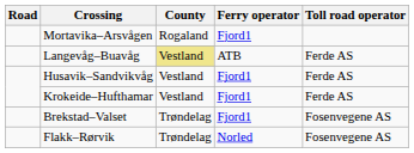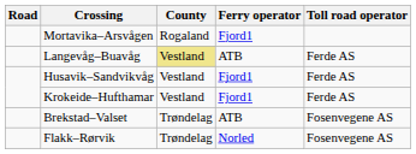 <table class="wikitable">
 <tr>
 <th>Road</th>
 <th>Crossing</th>
 <th>County</th>
 <th>Ferry operator</th>
 <th>Toll road operator</th>
 </tr>
 <tr>
 <td></td>
 <td>Mortavika–Arsvågen</td>
 <td>Rogaland</td>
 <td><a href='#'>Fjord1</a></td>
 <td></td>
 </tr>
 <tr>
 <td></td>
 <td>Langevåg–Buavåg</td>
 <td style="background: khaki;">Vestland</td>
 <td>ATB</td>
 <td>Ferde AS</td>
 </tr>
 <tr>
 <td rowspan="2"></td>
 <td>Husavik–Sandvikvåg</td>
 <td>Vestland</td>
 <td><a href='#'>Fjord1</a></td>
 <td>Ferde AS</td>
 </tr>
 <tr>
 <td>Krokeide–Hufthamar</td>
 <td>Vestland</td>
 <td><a href='#'>Fjord1</a></td>
 <td>Ferde AS</td>
 </tr>
 <tr>
 <td></td>
 <td>Brekstad–Valset</td>
 <td>Trøndelag</td>
-<td><a href='#'>Fjord1</a></td>
+<td>ATB</td>
 <td>Fosenvegene AS</td>
 </tr>
 <tr>
 <td></td>
 <td>Flakk–Rørvik</td>
 <td>Trøndelag</td>
 <td><a href='#'>Norled</a></td>
 <td>Fosenvegene AS</td>
 </tr>
 </table>
